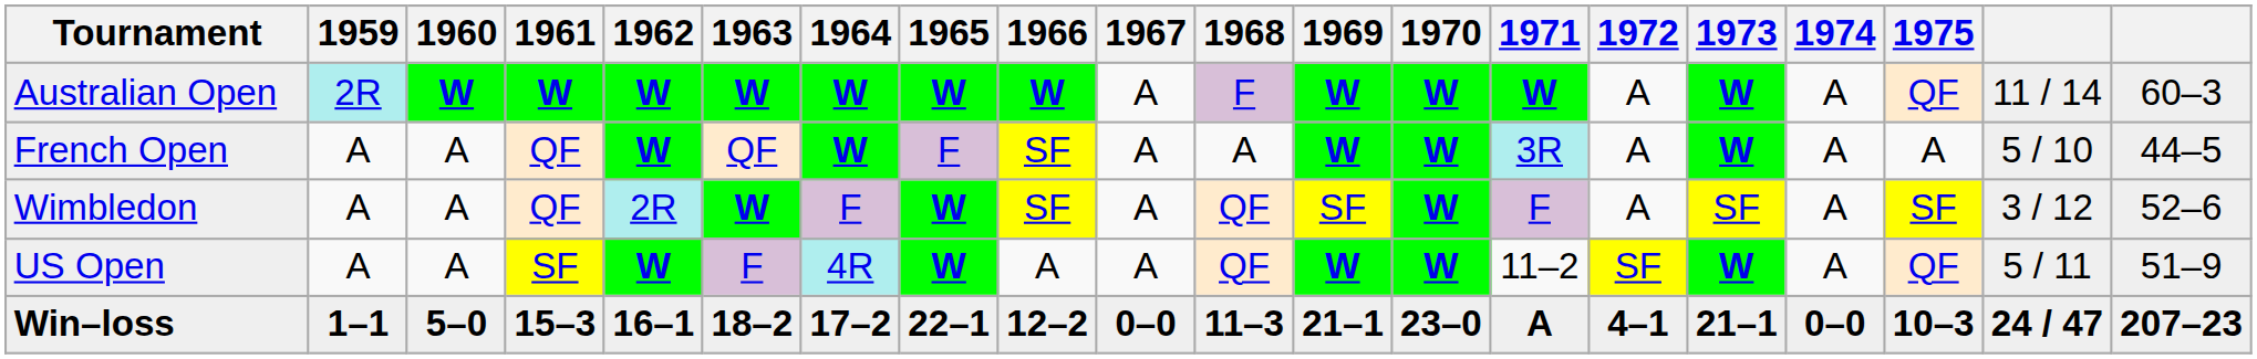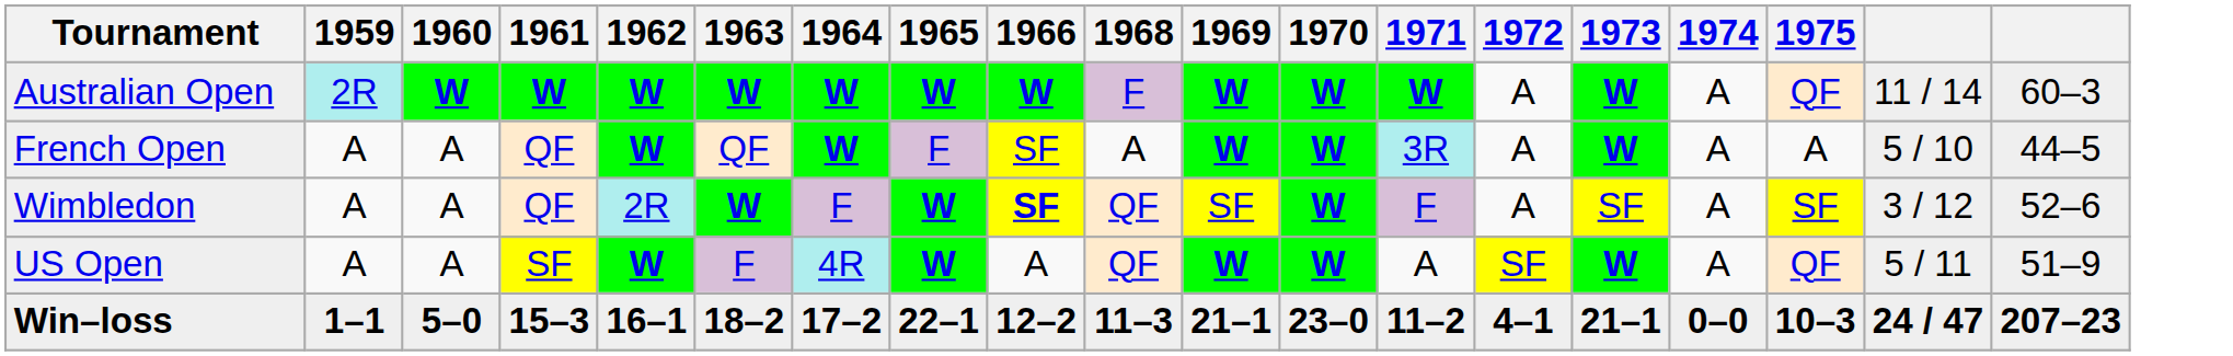 <table class=wikitable style=text-align:center>
 <tr bgcolor=#efefef>
 <th width=125>Tournament</th>
 <th>1959</th>
 <th>1960</th>
 <th>1961</th>
 <th>1962</th>
 <th>1963</th>
 <th>1964</th>
 <th>1965</th>
 <th>1966</th>
-<th>1967</th>
 <th>1968</th>
 <th>1969</th>
 <th>1970</th>
 <th><a href='#'>1971</a></th>
 <th><a href='#'>1972</a></th>
 <th><a href='#'>1973</a></th>
 <th><a href='#'>1974</a></th>
 <th><a href='#'>1975</a></th>
 <th></th>
 <th></th>
 </tr>
 <tr>
 <td style=background:#efefef;text-align:left><a href='#'>Australian Open</a></td>
 <td style=background:#afeeee><a href='#'>2R</a></td>
 <td style=background:#00ff00><strong><a href='#'>W</a></strong></td>
 <td style=background:#00ff00><strong><a href='#'>W</a></strong></td>
 <td style=background:#00ff00><strong><a href='#'>W</a></strong></td>
 <td style=background:#00ff00><strong><a href='#'>W</a></strong></td>
 <td style=background:#00ff00><strong><a href='#'>W</a></strong></td>
 <td style=background:#00ff00><strong><a href='#'>W</a></strong></td>
 <td style=background:#00ff00><strong><a href='#'>W</a></strong></td>
-<td>A</td>
 <td style=background:#D8BFD8><a href='#'>F</a></td>
 <td style=background:#00ff00><strong><a href='#'>W</a></strong></td>
 <td style=background:#00ff00><strong><a href='#'>W</a></strong></td>
 <td style=background:#00ff00><strong><a href='#'>W</a></strong></td>
 <td>A</td>
 <td style=background:#00ff00><strong><a href='#'>W</a></strong></td>
 <td>A</td>
 <td style=background:#ffebcd><a href='#'>QF</a></td>
 <td style=background:#EFEFEF>11 / 14</td>
 <td style=background:#EFEFEF>60–3</td>
 </tr>
 <tr>
 <td style=background:#EFEFEF;text-align:left><a href='#'>French Open</a></td>
 <td>A</td>
 <td>A</td>
 <td style=background:#ffebcd><a href='#'>QF</a></td>
 <td style=background:#00ff00><strong><a href='#'>W</a></strong></td>
 <td style=background:#ffebcd><a href='#'>QF</a></td>
 <td style=background:#00ff00><strong><a href='#'>W</a></strong></td>
 <td style=background:#D8BFD8><a href='#'>F</a></td>
 <td style=background:yellow><a href='#'>SF</a></td>
 <td>A</td>
-<td>A</td>
 <td style=background:#00ff00><strong><a href='#'>W</a></strong></td>
 <td style=background:#00ff00><strong><a href='#'>W</a></strong></td>
 <td style=background:#afeeee><a href='#'>3R</a></td>
 <td>A</td>
 <td style=background:#00ff00><strong><a href='#'>W</a></strong></td>
 <td>A</td>
 <td>A</td>
 <td style=background:#EFEFEF>5 / 10</td>
 <td style=background:#EFEFEF>44–5</td>
 </tr>
 <tr>
 <td style=background:#EFEFEF;text-align:left><a href='#'>Wimbledon</a></td>
 <td>A</td>
 <td>A</td>
 <td style=background:#ffebcd><a href='#'>QF</a></td>
 <td style=background:#afeeee><a href='#'>2R</a></td>
 <td style=background:#00ff00><strong><a href='#'>W</a></strong></td>
 <td style=background:#D8BFD8><a href='#'>F</a></td>
 <td style=background:#00ff00><strong><a href='#'>W</a></strong></td>
-<td style=background:yellow><a href='#'>SF</a></td>
-<td>A</td>
+<td style=background:yellow><strong><a href='#'>SF</a></strong></td>
 <td style=background:#ffebcd><a href='#'>QF</a></td>
 <td style=background:yellow><a href='#'>SF</a></td>
 <td style=background:#00ff00><strong><a href='#'>W</a></strong></td>
 <td style=background:#D8BFD8><a href='#'>F</a></td>
 <td>A</td>
 <td style=background:yellow><a href='#'>SF</a></td>
 <td>A</td>
 <td style=background:yellow><a href='#'>SF</a></td>
 <td style=background:#EFEFEF>3 / 12</td>
 <td style=background:#EFEFEF>52–6</td>
 </tr>
 <tr>
 <td style=background:#EFEFEF;text-align:left><a href='#'>US Open</a></td>
 <td>A</td>
 <td>A</td>
 <td style=background:yellow><a href='#'>SF</a></td>
 <td style=background:#00ff00><strong><a href='#'>W</a></strong></td>
 <td style=background:#D8BFD8><a href='#'>F</a></td>
 <td style=background:#afeeee><a href='#'>4R</a></td>
 <td style=background:#00ff00><strong><a href='#'>W</a></strong></td>
 <td>A</td>
-<td>A</td>
 <td style=background:#ffebcd><a href='#'>QF</a></td>
 <td style=background:#00ff00><strong><a href='#'>W</a></strong></td>
 <td style=background:#00ff00><strong><a href='#'>W</a></strong></td>
-<td>11–2</td>
+<td>A</td>
 <td style=background:yellow><a href='#'>SF</a></td>
 <td style=background:#00ff00><strong><a href='#'>W</a></strong></td>
 <td>A</td>
 <td style=background:#ffebcd><a href='#'>QF</a></td>
 <td style=background:#EFEFEF>5 / 11</td>
 <td style=background:#EFEFEF>51–9</td>
 </tr>
 <tr style=font-weight:bold;background:#efefef>
 <td style=text-align:left>Win–loss</td>
 <td>1–1</td>
 <td>5–0</td>
 <td>15–3</td>
 <td>16–1</td>
 <td>18–2</td>
 <td>17–2</td>
 <td>22–1</td>
 <td>12–2</td>
-<td>0–0</td>
 <td>11–3</td>
 <td>21–1</td>
 <td>23–0</td>
-<td>A</td>
+<td>11–2</td>
 <td>4–1</td>
 <td>21–1</td>
 <td>0–0</td>
 <td>10–3</td>
 <td>24 / 47</td>
 <td>207–23</td>
 </tr>
 </table>
